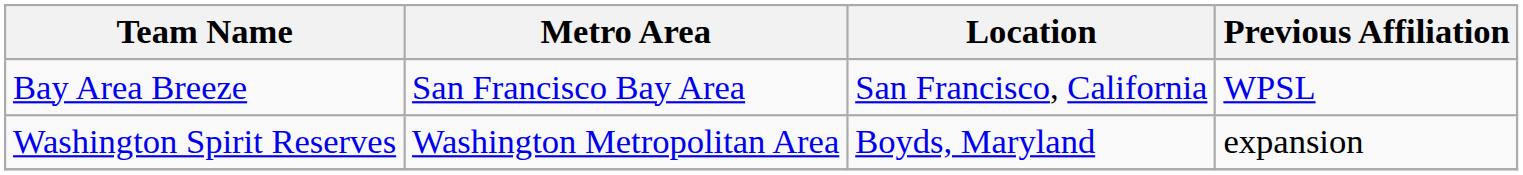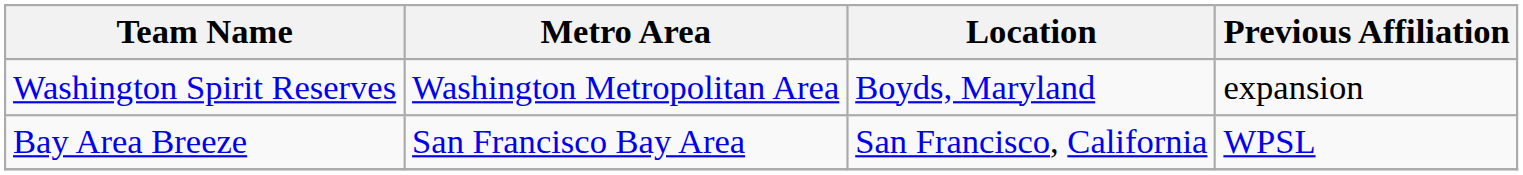 <table class="wikitable">
 <tr>
 <th>Team Name</th>
 <th>Metro Area</th>
 <th>Location</th>
 <th>Previous Affiliation</th>
 </tr>
 <tr>
+<td> <a href='#'>Washington Spirit Reserves</a></td>
+<td><a href='#'>Washington Metropolitan Area</a></td>
+<td><a href='#'>Boyds, Maryland</a></td>
+<td>expansion</td>
+</tr>
+<tr>
 <td> <a href='#'>Bay Area Breeze</a></td>
 <td><a href='#'>San Francisco Bay Area</a></td>
 <td><a href='#'>San Francisco</a>, <a href='#'>California</a></td>
 <td><a href='#'>WPSL</a></td>
 </tr>
 <tr>
-<td> <a href='#'>Washington Spirit Reserves</a></td>
-<td><a href='#'>Washington Metropolitan Area</a></td>
-<td><a href='#'>Boyds, Maryland</a></td>
-<td>expansion</td>
-</tr>
-<tr>
 </tr>
 </table>
